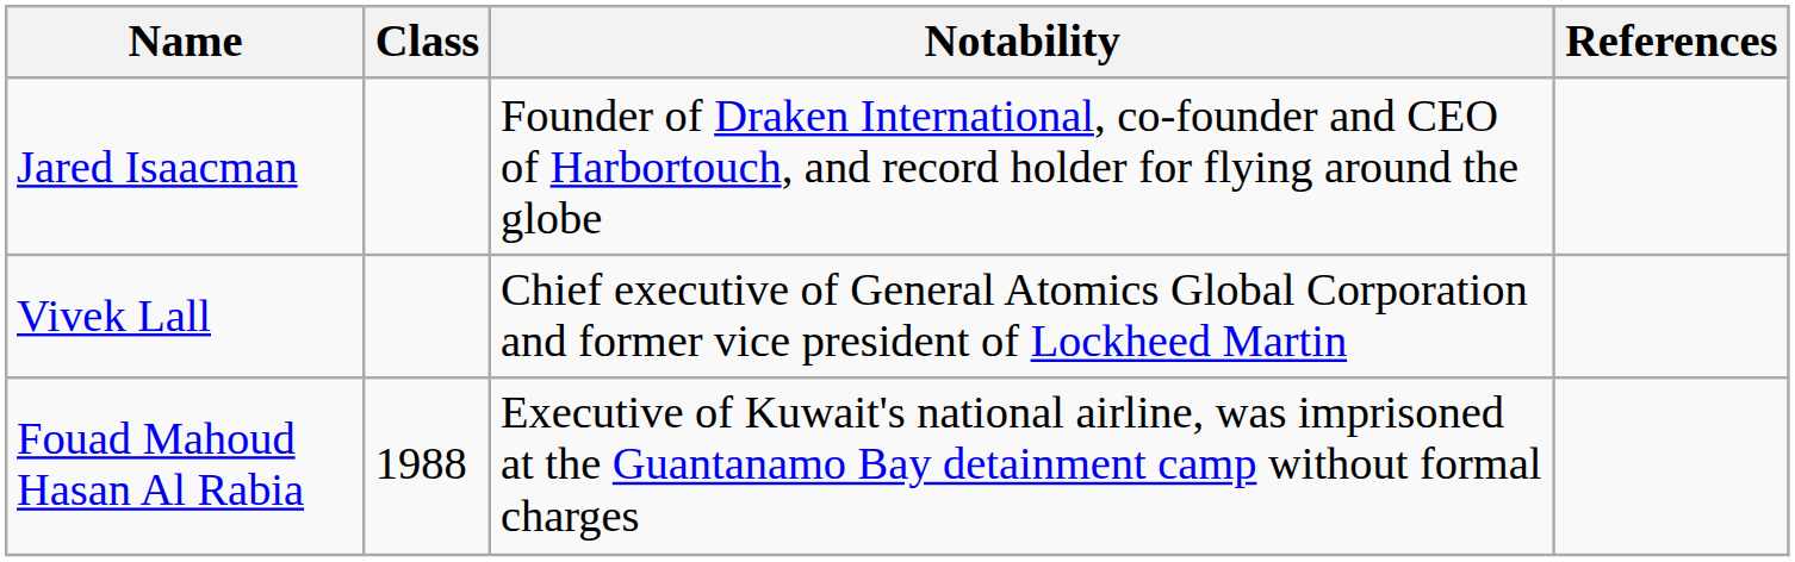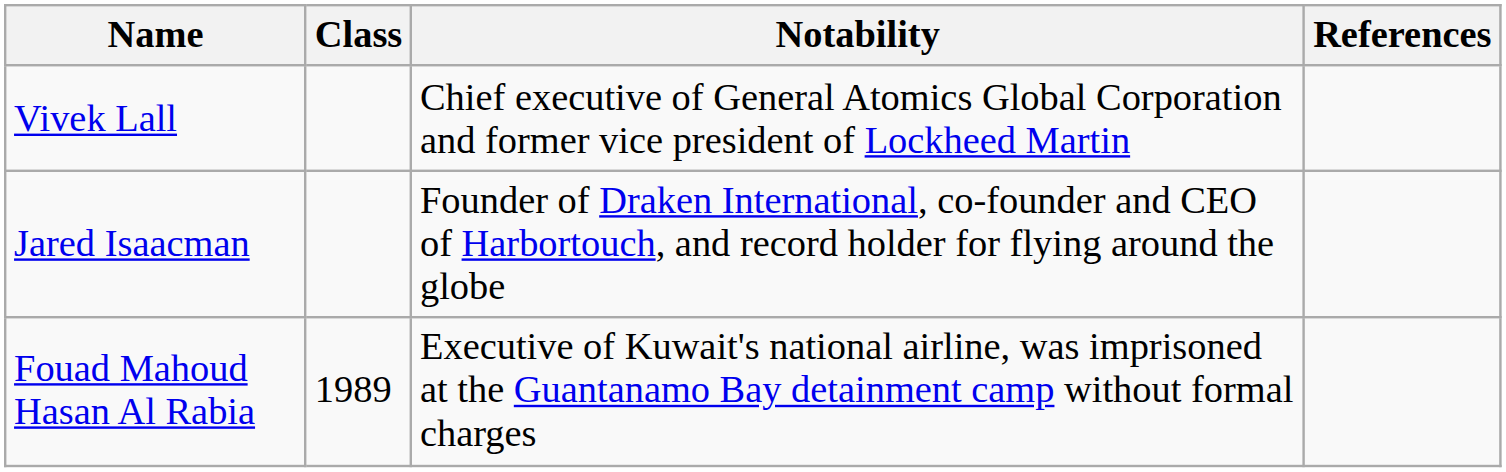 <table class="wikitable" style="width:100%;">
 <tr>
 <th>Name</th>
 <th>Class</th>
 <th>Notability</th>
 <th>References</th>
 </tr>
 <tr>
+<td><a href='#'>Vivek Lall</a></td>
+<td></td>
+<td>Chief executive of General Atomics Global Corporation and former vice president of <a href='#'>Lockheed Martin</a></td>
+<td></td>
+</tr>
+<tr>
 <td><a href='#'>Jared Isaacman</a></td>
 <td></td>
 <td>Founder of <a href='#'>Draken International</a>,  co-founder and CEO of <a href='#'>Harbortouch</a>, and record holder for flying around the globe</td>
 <td></td>
 </tr>
 <tr>
-<td><a href='#'>Vivek Lall</a></td>
-<td></td>
-<td>Chief executive of General Atomics Global Corporation and former vice president of <a href='#'>Lockheed Martin</a></td>
-<td></td>
-</tr>
-<tr>
 <td><a href='#'>Fouad Mahoud Hasan Al Rabia</a></td>
-<td>1988</td>
+<td>1989</td>
 <td>Executive of Kuwait's national airline, was imprisoned at the <a href='#'>Guantanamo Bay detainment camp</a> without formal charges</td>
 <td></td>
 </tr>
 </table>
